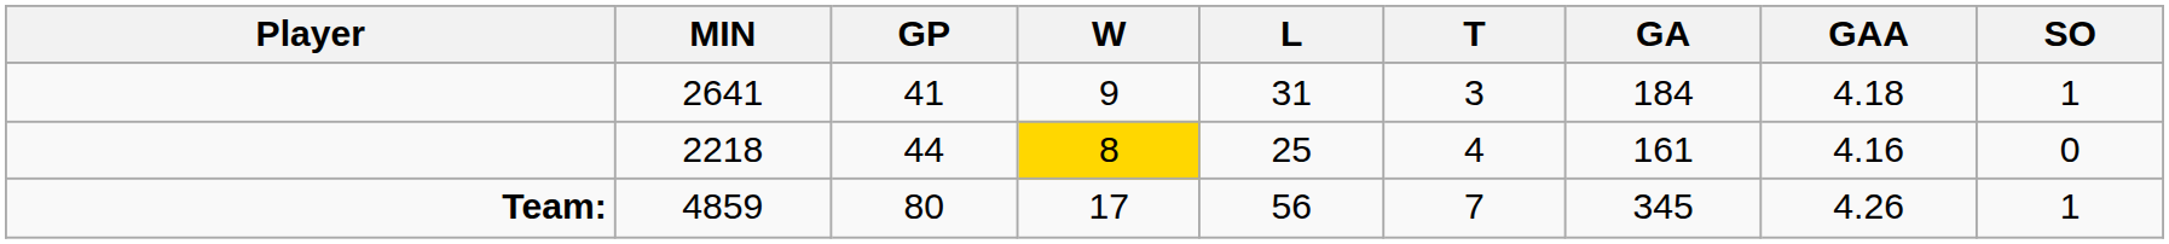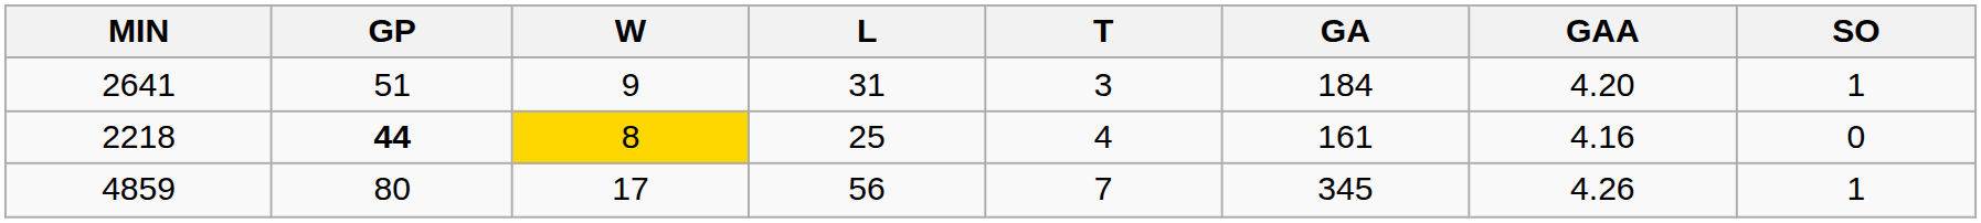 <table class="wikitable sortable" width="60%">
 <tr>
-<th bgcolor="#DDDDFF" width="10%">Player</th>
 <th width="3%" bgcolor="#DDDDFF" title="Minutes played">MIN</th>
 <th width="3%" bgcolor="#DDDDFF" title="Games played in">GP</th>
 <th width="3%" bgcolor="#DDDDFF" title="Games played in">W</th>
 <th width="3%" bgcolor="#DDDDFF"title="Games played in">L</th>
 <th width="3%" bgcolor="#DDDDFF" title="Ties">T</th>
 <th width="3%" bgcolor="#DDDDFF" title="Goals against">GA</th>
 <th width="3%" bgcolor="#DDDDFF" title="Goals against average">GAA</th>
 <th width="3%" bgcolor="#DDDDFF"title="Shut-outs">SO</th>
 </tr>
 <tr align="center">
-<td align="right"></td>
 <td>2641</td>
-<td>41</td>
+<td>51</td>
 <td>9</td>
 <td>31</td>
 <td>3</td>
 <td>184</td>
-<td>4.18</td>
+<td>4.20</td>
 <td>1</td>
 </tr>
 <tr align="center">
-<td align="right"></td>
 <td>2218</td>
-<td>44</td>
+<td><strong>44</strong></td>
 <td style="background: gold;">8</td>
 <td>25</td>
 <td>4</td>
 <td>161</td>
 <td>4.16</td>
 <td>0</td>
 </tr>
 <tr align="center">
-<td align="right"><strong>Team:</strong></td>
 <td>4859</td>
 <td>80</td>
 <td>17</td>
 <td>56</td>
 <td>7</td>
 <td>345</td>
 <td>4.26</td>
 <td>1</td>
 </tr>
 </table>
